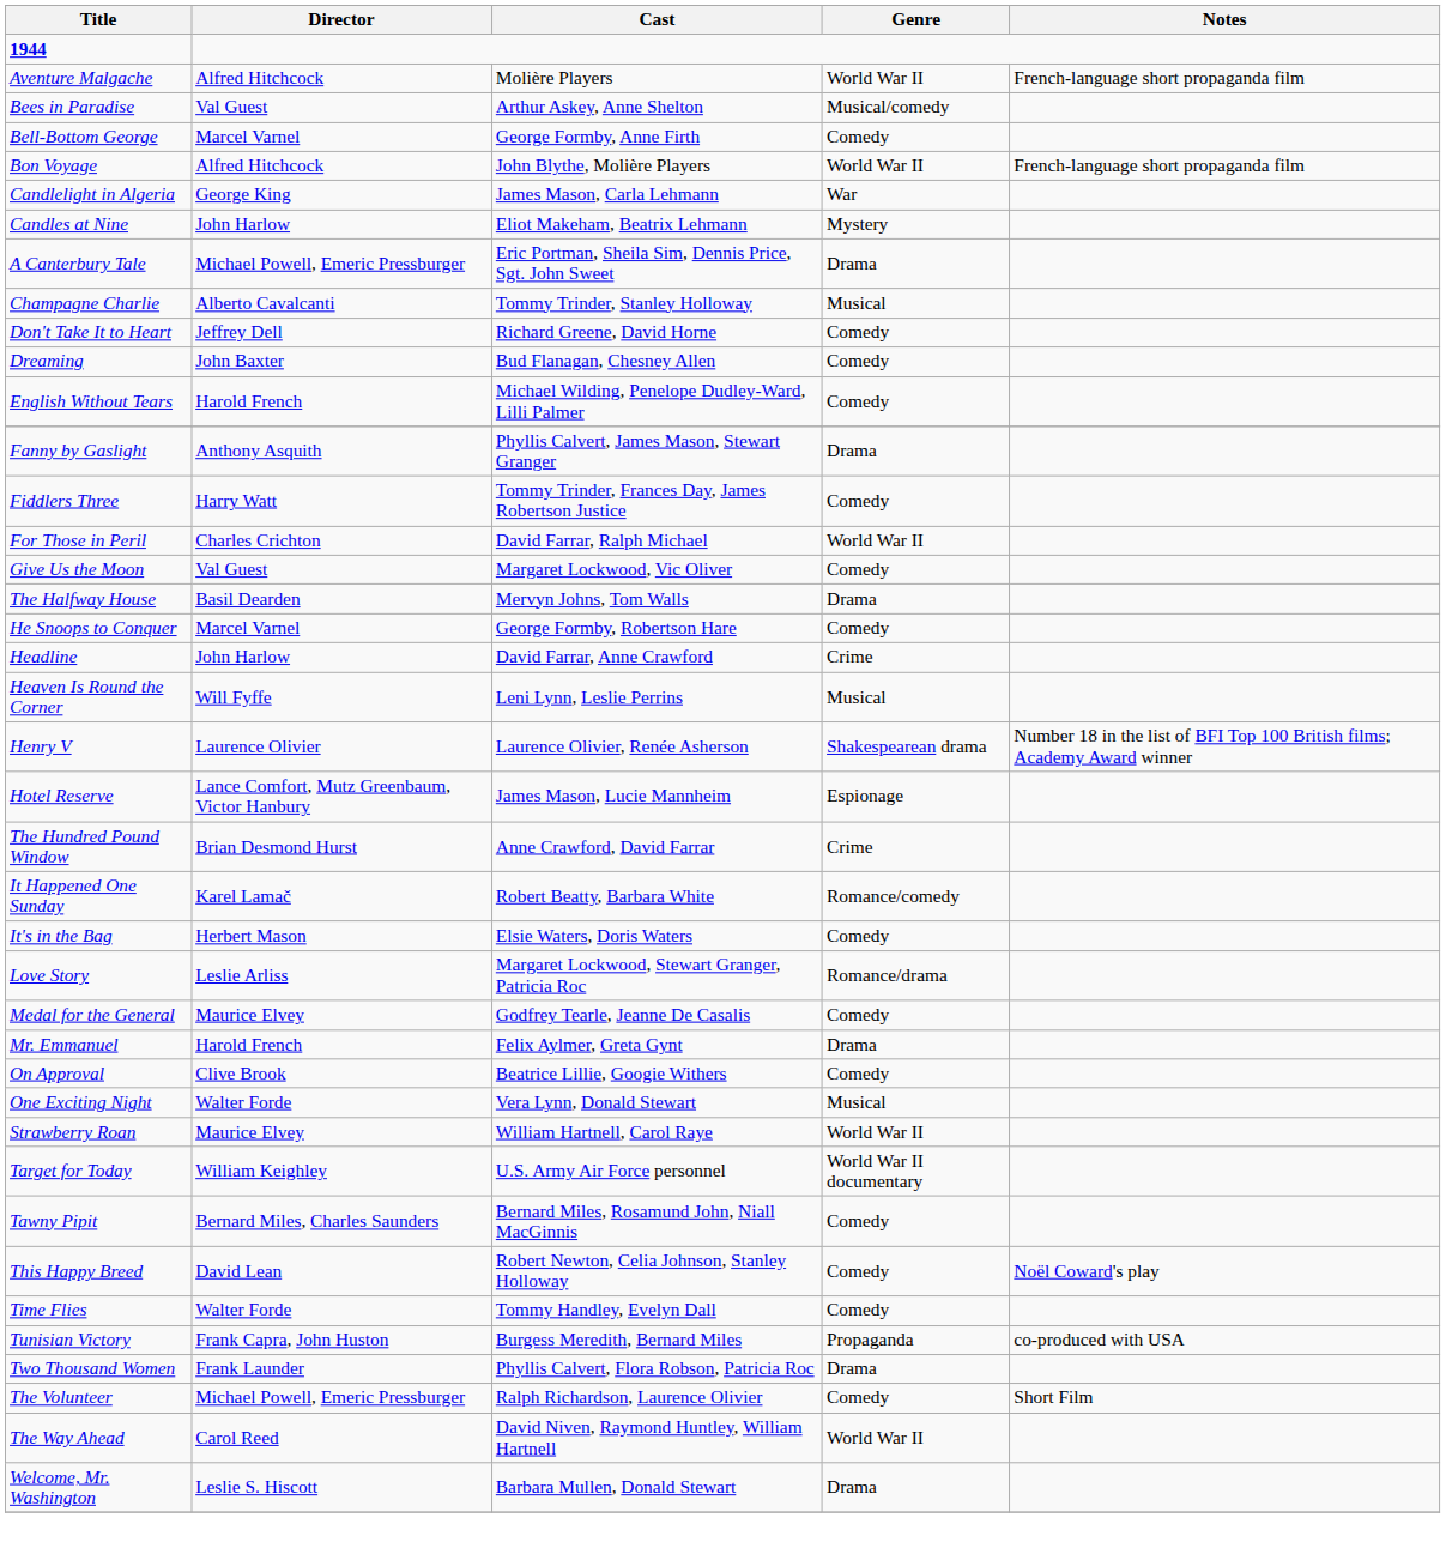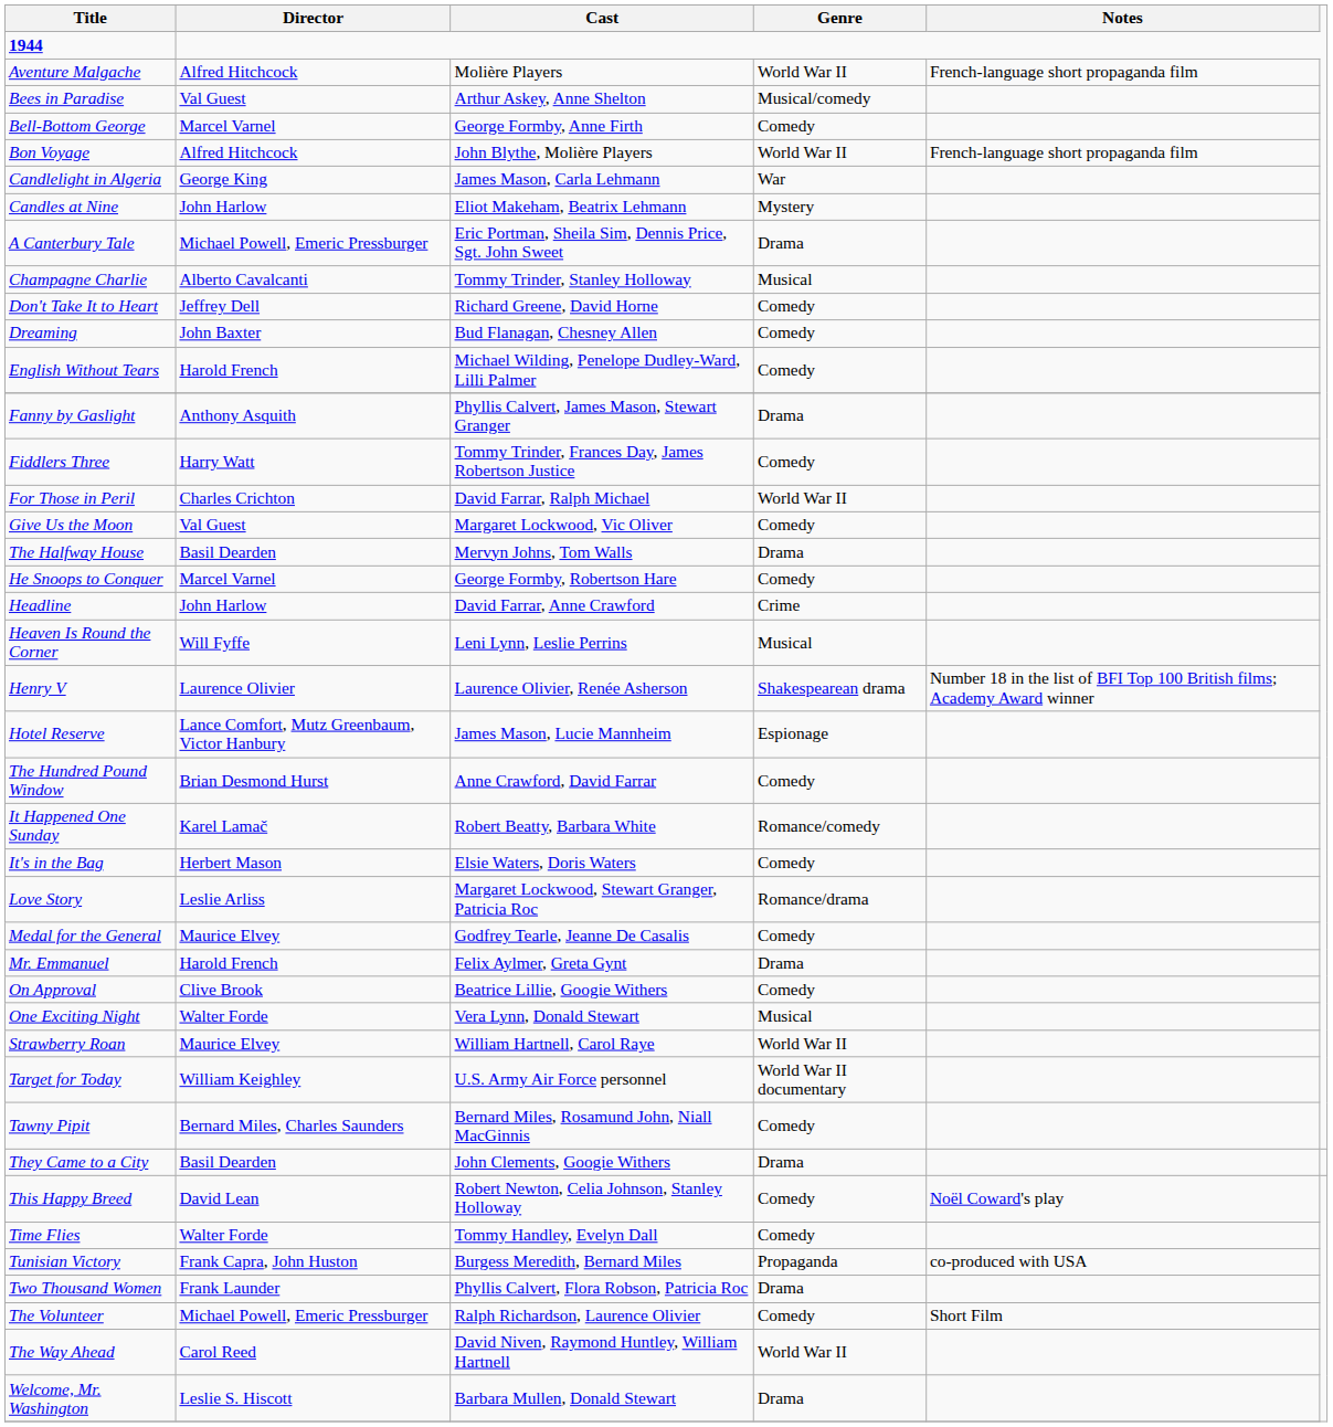 <table class="wikitable">
 <tr>
 </tr>
 <tr>
 <th>Title</th>
 <th>Director</th>
 <th>Cast</th>
 <th>Genre</th>
 <th>Notes</th>
 </tr>
 <tr>
 <td><strong><a href='#'>1944</a></strong></td>
 </tr>
 <tr>
 <td><em><a href='#'>Aventure Malgache</a></em></td>
 <td><a href='#'>Alfred Hitchcock</a></td>
 <td>Molière Players</td>
 <td>World War II</td>
 <td>French-language short propaganda film</td>
 </tr>
 <tr>
 <td><em><a href='#'>Bees in Paradise</a></em></td>
 <td><a href='#'>Val Guest</a></td>
 <td><a href='#'>Arthur Askey</a>, <a href='#'>Anne Shelton</a></td>
 <td>Musical/comedy</td>
 <td></td>
 </tr>
 <tr>
 <td><em><a href='#'>Bell-Bottom George</a></em></td>
 <td><a href='#'>Marcel Varnel</a></td>
 <td><a href='#'>George Formby</a>, <a href='#'>Anne Firth</a></td>
 <td>Comedy</td>
 <td></td>
 </tr>
 <tr>
 <td><em><a href='#'>Bon Voyage</a></em></td>
 <td><a href='#'>Alfred Hitchcock</a></td>
 <td><a href='#'>John Blythe</a>, Molière Players</td>
 <td>World War II</td>
 <td>French-language short propaganda film</td>
 </tr>
 <tr>
 <td><em><a href='#'>Candlelight in Algeria</a></em></td>
 <td><a href='#'>George King</a></td>
 <td><a href='#'>James Mason</a>, <a href='#'>Carla Lehmann</a></td>
 <td>War</td>
 <td></td>
 </tr>
 <tr>
 <td><em><a href='#'>Candles at Nine</a></em></td>
 <td><a href='#'>John Harlow</a></td>
 <td><a href='#'>Eliot Makeham</a>, <a href='#'>Beatrix Lehmann</a></td>
 <td>Mystery</td>
 <td></td>
 </tr>
 <tr>
 <td><em><a href='#'>A Canterbury Tale</a></em></td>
 <td><a href='#'>Michael Powell</a>, <a href='#'>Emeric Pressburger</a></td>
 <td><a href='#'>Eric Portman</a>, <a href='#'>Sheila Sim</a>, <a href='#'>Dennis Price</a>, <a href='#'>Sgt. John Sweet</a></td>
 <td>Drama</td>
 <td></td>
 </tr>
 <tr>
 <td><em><a href='#'>Champagne Charlie</a></em></td>
 <td><a href='#'>Alberto Cavalcanti</a></td>
 <td><a href='#'>Tommy Trinder</a>, <a href='#'>Stanley Holloway</a></td>
 <td>Musical</td>
 <td></td>
 </tr>
 <tr>
 <td><em><a href='#'>Don't Take It to Heart</a></em></td>
 <td><a href='#'>Jeffrey Dell</a></td>
 <td><a href='#'>Richard Greene</a>, <a href='#'>David Horne</a></td>
 <td>Comedy</td>
 <td></td>
 </tr>
 <tr>
 <td><em><a href='#'>Dreaming</a></em></td>
 <td><a href='#'>John Baxter</a></td>
 <td><a href='#'>Bud Flanagan</a>, <a href='#'>Chesney Allen</a></td>
 <td>Comedy</td>
 <td></td>
 </tr>
 <tr>
 <td><em><a href='#'>English Without Tears</a></em></td>
 <td><a href='#'>Harold French</a></td>
 <td><a href='#'>Michael Wilding</a>, <a href='#'>Penelope Dudley-Ward</a>, <a href='#'>Lilli Palmer</a></td>
 <td>Comedy</td>
 <td></td>
 </tr>
 <tr>
 </tr>
 <tr>
 <td><em><a href='#'>Fanny by Gaslight</a></em></td>
 <td><a href='#'>Anthony Asquith</a></td>
 <td><a href='#'>Phyllis Calvert</a>, <a href='#'>James Mason</a>, <a href='#'>Stewart Granger</a></td>
 <td>Drama</td>
 <td></td>
 </tr>
 <tr>
 <td><em><a href='#'>Fiddlers Three</a></em></td>
 <td><a href='#'>Harry Watt</a></td>
 <td><a href='#'>Tommy Trinder</a>, <a href='#'>Frances Day</a>, <a href='#'>James Robertson Justice</a></td>
 <td>Comedy</td>
 <td></td>
 </tr>
 <tr>
 <td><em><a href='#'>For Those in Peril</a></em></td>
 <td><a href='#'>Charles Crichton</a></td>
 <td><a href='#'>David Farrar</a>, <a href='#'>Ralph Michael</a></td>
 <td>World War II</td>
 <td></td>
 </tr>
 <tr>
 <td><em><a href='#'>Give Us the Moon</a></em></td>
 <td><a href='#'>Val Guest</a></td>
 <td><a href='#'>Margaret Lockwood</a>, <a href='#'>Vic Oliver</a></td>
 <td>Comedy</td>
 <td></td>
 </tr>
 <tr>
 <td><em><a href='#'>The Halfway House</a></em></td>
 <td><a href='#'>Basil Dearden</a></td>
 <td><a href='#'>Mervyn Johns</a>, <a href='#'>Tom Walls</a></td>
 <td>Drama</td>
 <td></td>
 </tr>
 <tr>
 <td><em><a href='#'>He Snoops to Conquer</a></em></td>
 <td><a href='#'>Marcel Varnel</a></td>
 <td><a href='#'>George Formby</a>, <a href='#'>Robertson Hare</a></td>
 <td>Comedy</td>
 <td></td>
 </tr>
 <tr>
 <td><em><a href='#'>Headline</a></em></td>
 <td><a href='#'>John Harlow</a></td>
 <td><a href='#'>David Farrar</a>, <a href='#'>Anne Crawford</a></td>
 <td>Crime</td>
 <td></td>
 </tr>
 <tr>
 <td><em><a href='#'>Heaven Is Round the Corner</a></em></td>
 <td><a href='#'>Will Fyffe</a></td>
 <td><a href='#'>Leni Lynn</a>, <a href='#'>Leslie Perrins</a></td>
 <td>Musical</td>
 <td></td>
 </tr>
 <tr>
 <td><em><a href='#'>Henry V</a></em></td>
 <td><a href='#'>Laurence Olivier</a></td>
 <td><a href='#'>Laurence Olivier</a>, <a href='#'>Renée Asherson</a></td>
 <td><a href='#'>Shakespearean</a> drama</td>
 <td>Number 18 in the list of <a href='#'>BFI Top 100 British films</a>; <a href='#'>Academy Award</a> winner</td>
 </tr>
 <tr>
 <td><em><a href='#'>Hotel Reserve</a></em></td>
 <td><a href='#'>Lance Comfort</a>, <a href='#'>Mutz Greenbaum</a>, <a href='#'>Victor Hanbury</a></td>
 <td><a href='#'>James Mason</a>, <a href='#'>Lucie Mannheim</a></td>
 <td>Espionage</td>
 <td></td>
 </tr>
 <tr>
 <td><em><a href='#'>The Hundred Pound Window</a></em></td>
 <td><a href='#'>Brian Desmond Hurst</a></td>
 <td><a href='#'>Anne Crawford</a>, <a href='#'>David Farrar</a></td>
-<td>Crime</td>
+<td>Comedy</td>
 <td></td>
 </tr>
 <tr>
 <td><em><a href='#'>It Happened One Sunday</a></em></td>
 <td><a href='#'>Karel Lamač</a></td>
 <td><a href='#'>Robert Beatty</a>, <a href='#'>Barbara White</a></td>
 <td>Romance/comedy</td>
 <td></td>
 </tr>
 <tr>
 <td><em><a href='#'>It's in the Bag</a></em></td>
 <td><a href='#'>Herbert Mason</a></td>
 <td><a href='#'>Elsie Waters</a>, <a href='#'>Doris Waters</a></td>
 <td>Comedy</td>
 <td></td>
 </tr>
 <tr>
 <td><em><a href='#'>Love Story</a></em></td>
 <td><a href='#'>Leslie Arliss</a></td>
 <td><a href='#'>Margaret Lockwood</a>, <a href='#'>Stewart Granger</a>, <a href='#'>Patricia Roc</a></td>
 <td>Romance/drama</td>
 <td></td>
 </tr>
 <tr>
 <td><em><a href='#'>Medal for the General</a></em></td>
 <td><a href='#'>Maurice Elvey</a></td>
 <td><a href='#'>Godfrey Tearle</a>, <a href='#'>Jeanne De Casalis</a></td>
 <td>Comedy</td>
 <td></td>
 </tr>
 <tr>
 <td><em><a href='#'>Mr. Emmanuel</a></em></td>
 <td><a href='#'>Harold French</a></td>
 <td><a href='#'>Felix Aylmer</a>, <a href='#'>Greta Gynt</a></td>
 <td>Drama</td>
 <td></td>
 </tr>
 <tr>
 <td><em><a href='#'>On Approval</a></em></td>
 <td><a href='#'>Clive Brook</a></td>
 <td><a href='#'>Beatrice Lillie</a>, <a href='#'>Googie Withers</a></td>
 <td>Comedy</td>
 <td></td>
 </tr>
 <tr>
 <td><em><a href='#'>One Exciting Night</a></em></td>
 <td><a href='#'>Walter Forde</a></td>
 <td><a href='#'>Vera Lynn</a>, <a href='#'>Donald Stewart</a></td>
 <td>Musical</td>
 <td></td>
 </tr>
 <tr>
 <td><em><a href='#'>Strawberry Roan</a></em></td>
 <td><a href='#'>Maurice Elvey</a></td>
 <td><a href='#'>William Hartnell</a>, <a href='#'>Carol Raye</a></td>
 <td>World War II</td>
 <td></td>
 </tr>
 <tr>
 <td><em><a href='#'>Target for Today</a></em></td>
 <td><a href='#'>William Keighley</a></td>
 <td><a href='#'>U.S. Army Air Force</a> personnel</td>
 <td>World War II documentary</td>
 <td></td>
 </tr>
 <tr>
 <td><em><a href='#'>Tawny Pipit</a></em></td>
 <td><a href='#'>Bernard Miles</a>, <a href='#'>Charles Saunders</a></td>
 <td><a href='#'>Bernard Miles</a>, <a href='#'>Rosamund John</a>, <a href='#'>Niall MacGinnis</a></td>
 <td>Comedy</td>
 <td></td>
 </tr>
 <tr>
+<td><em><a href='#'>They Came to a City</a></em></td>
+<td><a href='#'>Basil Dearden</a></td>
+<td><a href='#'>John Clements</a>, <a href='#'>Googie Withers</a></td>
+<td>Drama</td>
+<td></td>
+<td></td>
+</tr>
+<tr>
 <td><em><a href='#'>This Happy Breed</a></em></td>
 <td><a href='#'>David Lean</a></td>
 <td><a href='#'>Robert Newton</a>, <a href='#'>Celia Johnson</a>, <a href='#'>Stanley Holloway</a></td>
 <td>Comedy</td>
 <td><a href='#'>Noël Coward</a>'s play</td>
 </tr>
 <tr>
 <td><em><a href='#'>Time Flies</a></em></td>
 <td><a href='#'>Walter Forde</a></td>
 <td><a href='#'>Tommy Handley</a>, <a href='#'>Evelyn Dall</a></td>
 <td>Comedy</td>
 <td></td>
 </tr>
 <tr>
 <td><em><a href='#'>Tunisian Victory</a></em></td>
 <td><a href='#'>Frank Capra</a>, <a href='#'>John Huston</a></td>
 <td><a href='#'>Burgess Meredith</a>, <a href='#'>Bernard Miles</a></td>
 <td>Propaganda</td>
 <td>co-produced with USA</td>
 </tr>
 <tr>
 <td><em><a href='#'>Two Thousand Women</a></em></td>
 <td><a href='#'>Frank Launder</a></td>
 <td><a href='#'>Phyllis Calvert</a>, <a href='#'>Flora Robson</a>, <a href='#'>Patricia Roc</a></td>
 <td>Drama</td>
 <td></td>
 </tr>
 <tr>
 <td><em><a href='#'>The Volunteer</a></em></td>
 <td><a href='#'>Michael Powell</a>, <a href='#'>Emeric Pressburger</a></td>
 <td><a href='#'>Ralph Richardson</a>, <a href='#'>Laurence Olivier</a></td>
 <td>Comedy</td>
 <td>Short Film</td>
 </tr>
 <tr>
 <td><em><a href='#'>The Way Ahead</a></em></td>
 <td><a href='#'>Carol Reed</a></td>
 <td><a href='#'>David Niven</a>, <a href='#'>Raymond Huntley</a>, <a href='#'>William Hartnell</a></td>
 <td>World War II</td>
 <td></td>
 </tr>
 <tr>
 <td><em><a href='#'>Welcome, Mr. Washington</a></em></td>
 <td><a href='#'>Leslie S. Hiscott</a></td>
 <td><a href='#'>Barbara Mullen</a>, <a href='#'>Donald Stewart</a></td>
 <td>Drama</td>
 <td></td>
 </tr>
 <tr>
 </tr>
 </table>
